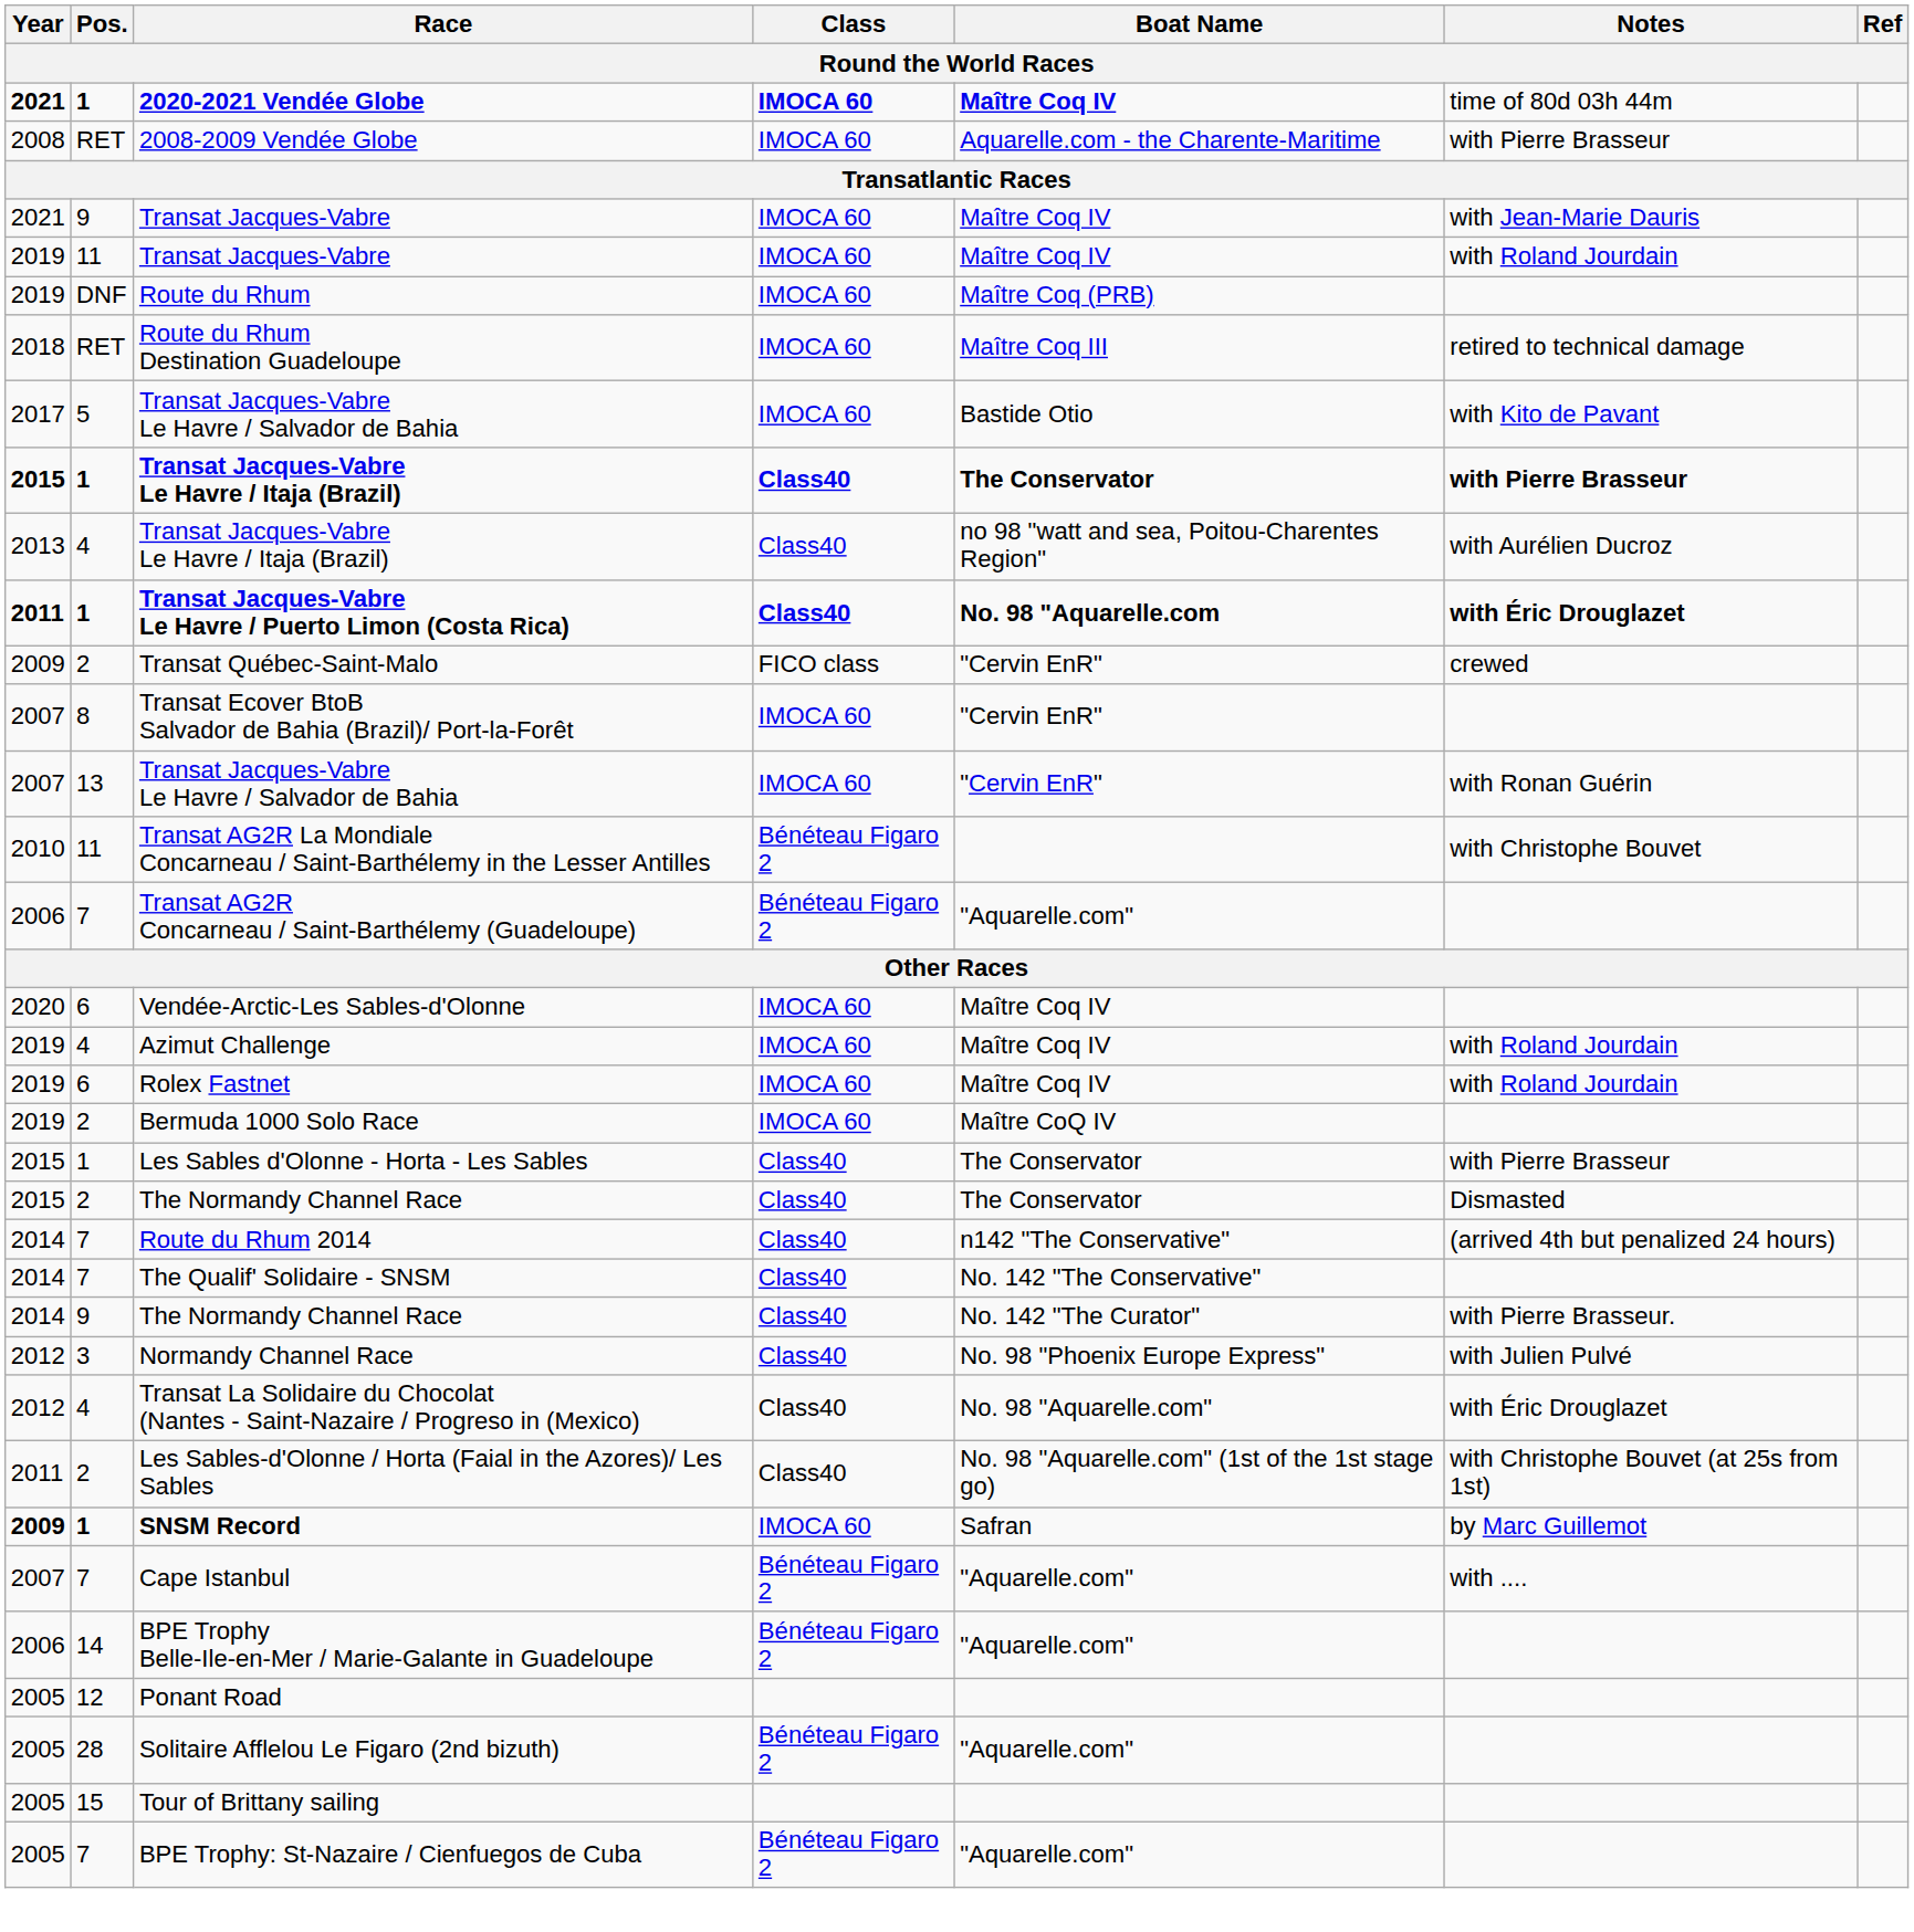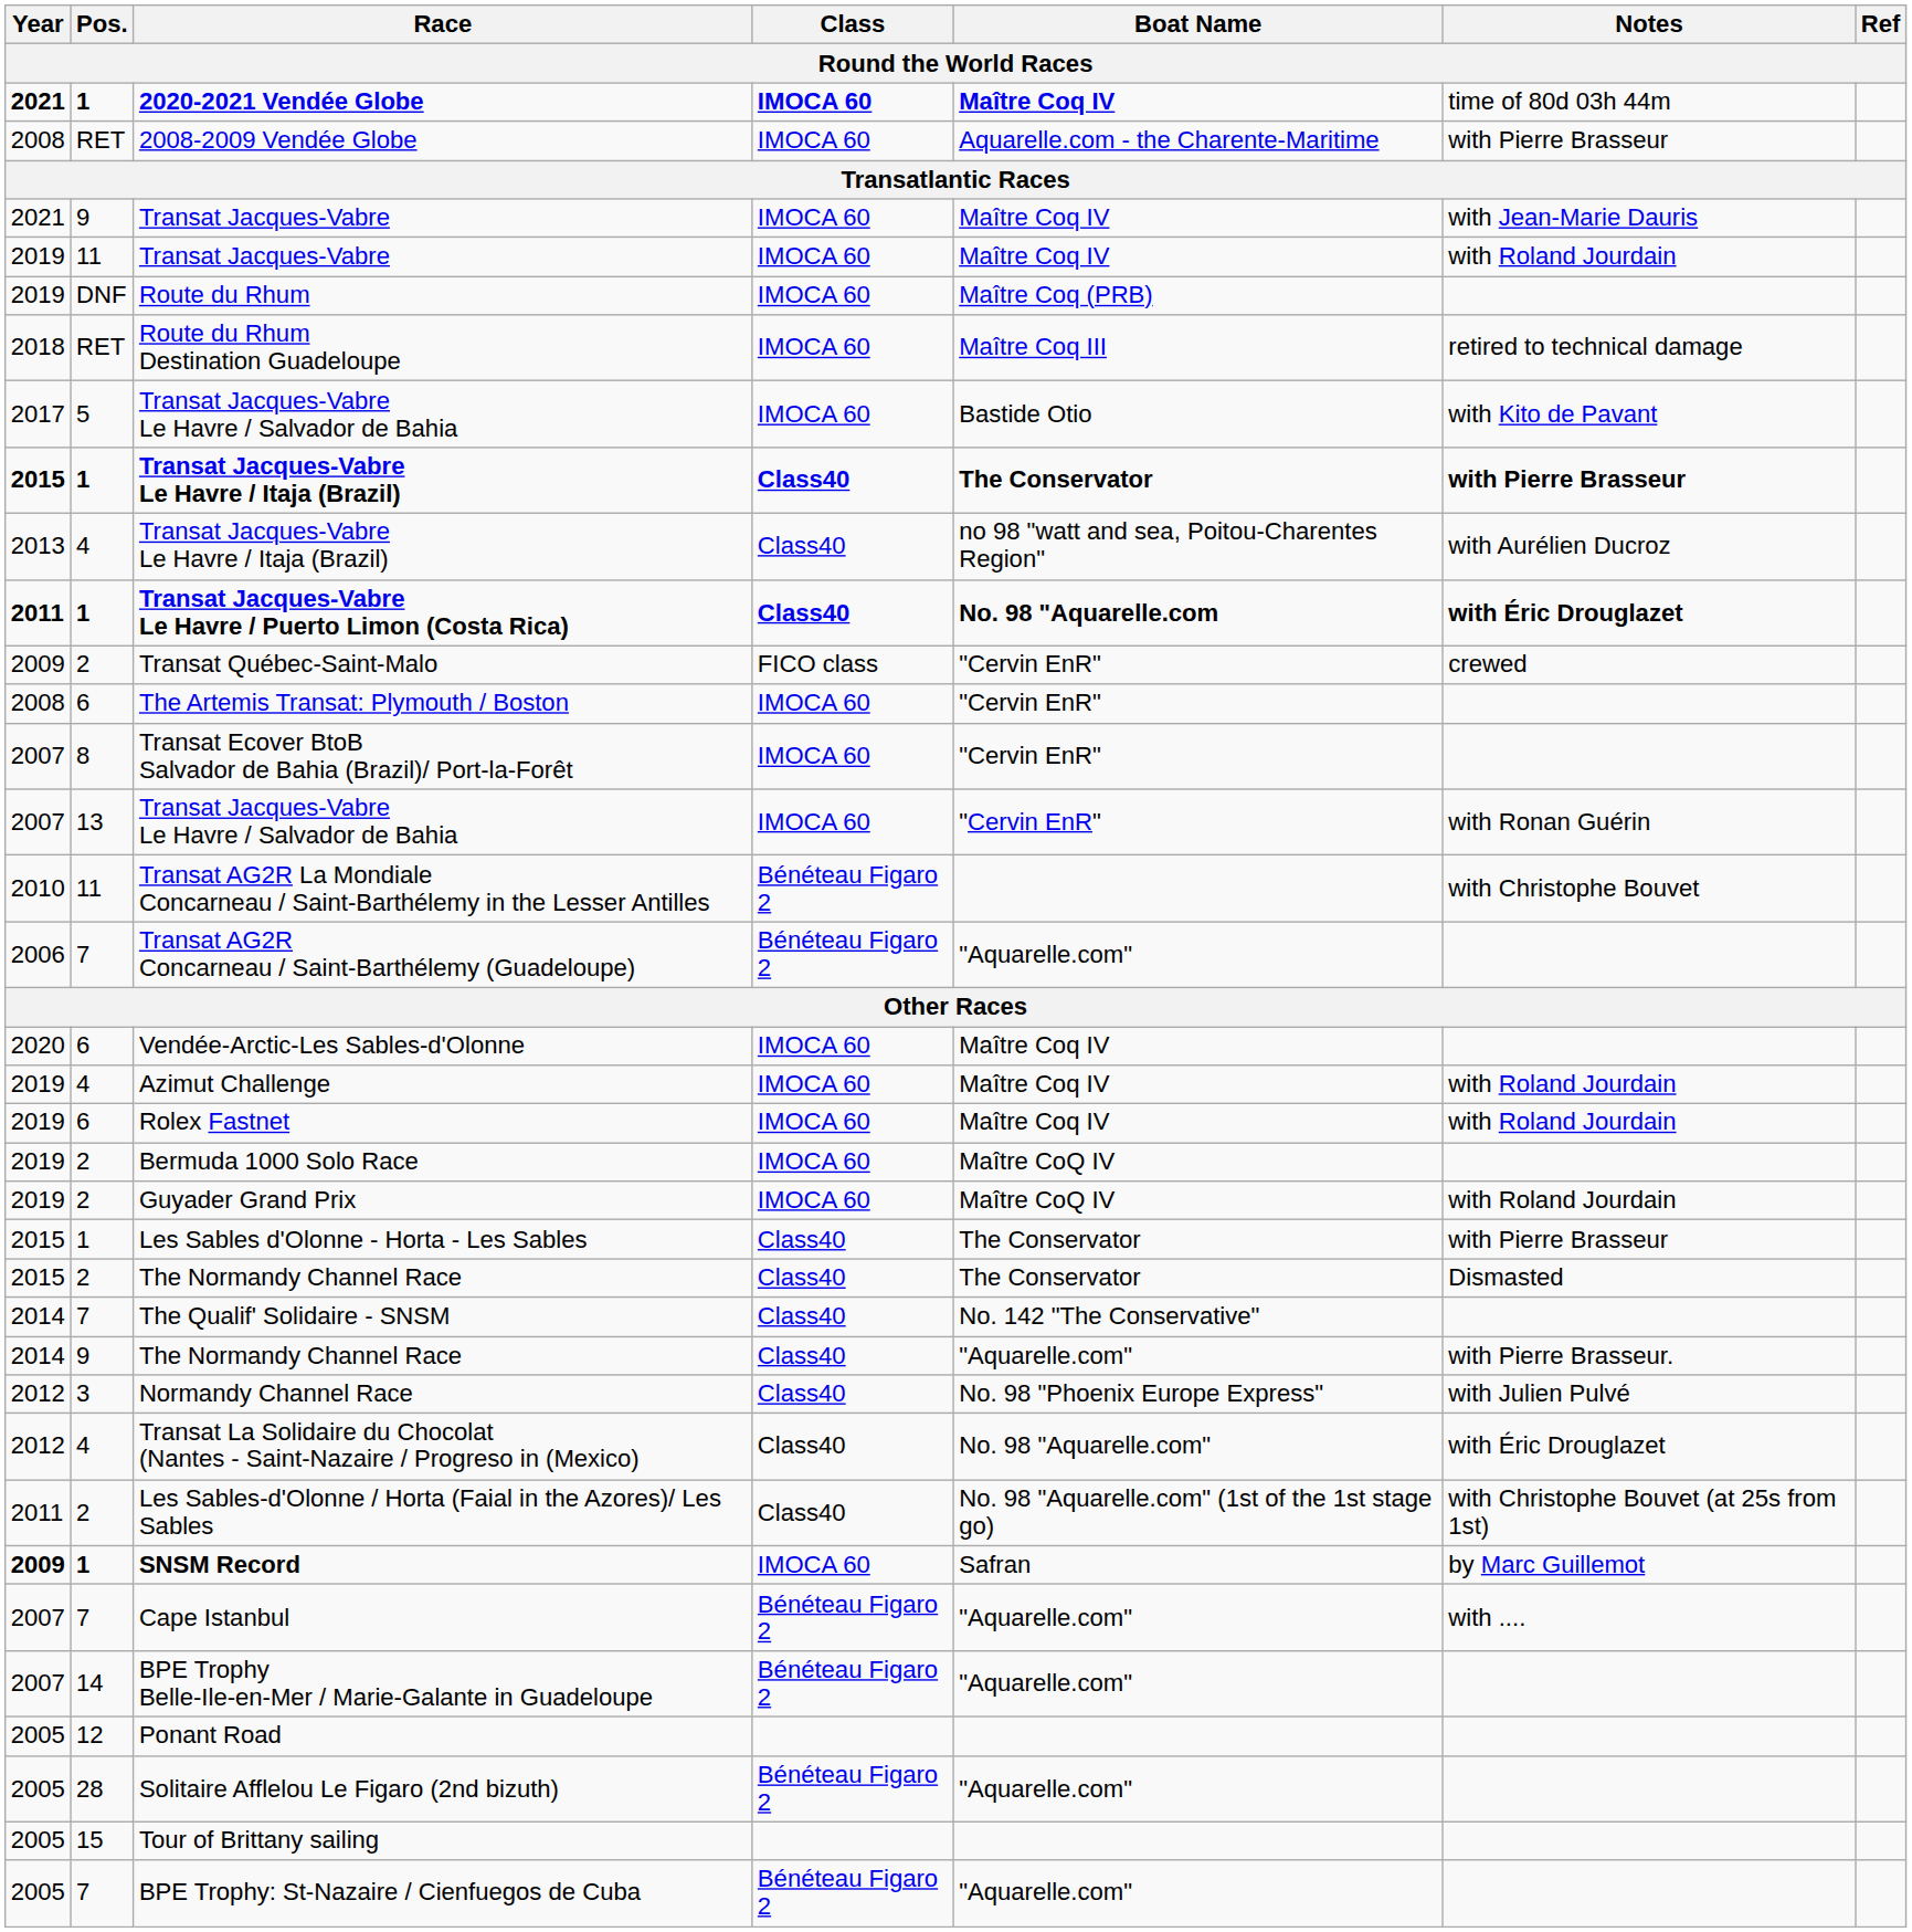 <table class="wikitable sortable">
 <tr>
 <th>Year</th>
 <th>Pos.</th>
 <th>Race</th>
 <th>Class</th>
 <th>Boat Name</th>
 <th>Notes</th>
 <th>Ref</th>
 </tr>
 <tr>
 <th colspan="7">Round the World Races</th>
 </tr>
 <tr>
 <td><strong>2021</strong></td>
 <td><strong>1</strong></td>
 <td><strong><a href='#'>2020-2021 Vendée Globe</a></strong></td>
 <td><strong><a href='#'>IMOCA 60</a></strong></td>
 <td><strong><a href='#'>Maître Coq IV</a></strong></td>
 <td>time of 80d 03h 44m</td>
 <td></td>
 </tr>
 <tr>
 <td>2008</td>
 <td>RET</td>
 <td><a href='#'>2008-2009 Vendée Globe</a></td>
 <td><a href='#'>IMOCA 60</a></td>
 <td><a href='#'>Aquarelle.com - the Charente-Maritime</a></td>
 <td>with Pierre Brasseur</td>
 <td></td>
 </tr>
 <tr>
 <th colspan="7">Transatlantic Races</th>
 </tr>
 <tr>
 <td>2021</td>
 <td>9</td>
 <td><a href='#'>Transat Jacques-Vabre</a></td>
 <td><a href='#'>IMOCA 60</a></td>
 <td><a href='#'>Maître Coq IV</a></td>
 <td>with <a href='#'>Jean-Marie Dauris</a></td>
 <td></td>
 </tr>
 <tr>
 <td>2019</td>
 <td>11</td>
 <td><a href='#'>Transat Jacques-Vabre</a></td>
 <td><a href='#'>IMOCA 60</a></td>
 <td><a href='#'>Maître Coq IV</a></td>
 <td>with <a href='#'>Roland Jourdain</a></td>
 <td></td>
 </tr>
 <tr>
 <td>2019</td>
 <td>DNF</td>
 <td><a href='#'>Route du Rhum</a></td>
 <td><a href='#'>IMOCA 60</a></td>
 <td><a href='#'>Maître Coq (PRB)</a></td>
 <td></td>
 <td></td>
 </tr>
 <tr>
 <td>2018</td>
 <td>RET</td>
 <td><a href='#'>Route du Rhum</a><br>Destination Guadeloupe</td>
 <td><a href='#'>IMOCA 60</a></td>
 <td><a href='#'>Maître Coq III</a></td>
 <td>retired to technical damage</td>
 <td></td>
 </tr>
 <tr>
 <td>2017</td>
 <td>5</td>
 <td><a href='#'>Transat Jacques-Vabre</a><br>Le Havre / Salvador de Bahia</td>
 <td><a href='#'>IMOCA 60</a></td>
 <td>Bastide Otio</td>
 <td>with <a href='#'>Kito de Pavant</a></td>
 <td></td>
 </tr>
 <tr>
 <td><strong>2015</strong></td>
 <td><strong>1</strong></td>
 <td><strong><a href='#'>Transat Jacques-Vabre</a><br>Le Havre / Itaja (Brazil)</strong></td>
 <td><strong><a href='#'>Class40</a></strong></td>
 <td><strong>The Conservator</strong></td>
 <td><strong>with Pierre Brasseur</strong></td>
 <td></td>
 </tr>
 <tr>
 <td>2013</td>
 <td>4</td>
 <td><a href='#'>Transat Jacques-Vabre</a><br>Le Havre / Itaja (Brazil)</td>
 <td><a href='#'>Class40</a></td>
 <td>no 98 "watt and sea, Poitou-Charentes Region"</td>
 <td>with Aurélien Ducroz</td>
 <td></td>
 </tr>
 <tr>
 <td><strong>2011</strong></td>
 <td><strong>1</strong></td>
 <td><strong><a href='#'>Transat Jacques-Vabre</a><br>Le Havre / Puerto Limon (Costa Rica)</strong></td>
 <td><strong><a href='#'>Class40</a></strong></td>
 <td><strong>No. 98 "Aquarelle.com</strong></td>
 <td><strong>with Éric Drouglazet</strong></td>
 <td></td>
 </tr>
 <tr>
 <td>2009</td>
 <td>2</td>
 <td>Transat Québec-Saint-Malo</td>
 <td>FICO class</td>
 <td>"Cervin EnR"</td>
 <td>crewed</td>
 <td></td>
 </tr>
 <tr>
+<td>2008</td>
+<td>6</td>
+<td><a href='#'>The Artemis Transat: Plymouth / Boston</a></td>
+<td><a href='#'>IMOCA 60</a></td>
+<td>"Cervin EnR"</td>
+<td></td>
+<td></td>
+</tr>
+<tr>
 <td>2007</td>
 <td>8</td>
 <td>Transat Ecover BtoB<br>Salvador de Bahia (Brazil)/ Port-la-Forêt</td>
 <td><a href='#'>IMOCA 60</a></td>
 <td>"Cervin EnR"</td>
 <td></td>
 <td></td>
 </tr>
 <tr>
 <td>2007</td>
 <td>13</td>
 <td><a href='#'>Transat Jacques-Vabre</a><br>Le Havre / Salvador de Bahia</td>
 <td><a href='#'>IMOCA 60</a></td>
 <td>"<a href='#'>Cervin EnR</a>"</td>
 <td>with Ronan Guérin</td>
 <td></td>
 </tr>
 <tr>
 <td>2010</td>
 <td>11</td>
 <td><a href='#'>Transat AG2R</a> La Mondiale<br>Concarneau / Saint-Barthélemy in the Lesser Antilles</td>
 <td><a href='#'>Bénéteau Figaro 2</a></td>
 <td></td>
 <td>with Christophe Bouvet</td>
 <td></td>
 </tr>
 <tr>
 <td>2006</td>
 <td>7</td>
 <td><a href='#'>Transat AG2R</a><br>Concarneau / Saint-Barthélemy (Guadeloupe)</td>
 <td><a href='#'>Bénéteau Figaro 2</a></td>
 <td>"Aquarelle.com"</td>
 <td></td>
 <td></td>
 </tr>
 <tr>
 <th colspan="7">Other Races</th>
 </tr>
 <tr>
 <td>2020</td>
 <td>6</td>
 <td>Vendée-Arctic-Les Sables-d'Olonne</td>
 <td><a href='#'>IMOCA 60</a></td>
 <td>Maître Coq IV</td>
 <td></td>
 <td></td>
 </tr>
 <tr>
 <td>2019</td>
 <td>4</td>
 <td>Azimut Challenge</td>
 <td><a href='#'>IMOCA 60</a></td>
 <td>Maître Coq IV</td>
 <td>with <a href='#'>Roland Jourdain</a></td>
 <td></td>
 </tr>
 <tr>
 <td>2019</td>
 <td>6</td>
 <td>Rolex <a href='#'>Fastnet</a></td>
 <td><a href='#'>IMOCA 60</a></td>
 <td>Maître Coq IV</td>
 <td>with <a href='#'>Roland Jourdain</a></td>
 <td></td>
 </tr>
 <tr>
 <td>2019</td>
 <td>2</td>
 <td>Bermuda 1000 Solo Race</td>
 <td><a href='#'>IMOCA 60</a></td>
 <td>Maître CoQ IV</td>
 <td></td>
 <td></td>
 </tr>
 <tr>
+<td>2019</td>
+<td>2</td>
+<td>Guyader Grand Prix</td>
+<td><a href='#'>IMOCA 60</a></td>
+<td>Maître CoQ IV</td>
+<td>with Roland Jourdain</td>
+<td></td>
+</tr>
+<tr>
 <td>2015</td>
 <td>1</td>
 <td>Les Sables d'Olonne - Horta - Les Sables</td>
 <td><a href='#'>Class40</a></td>
 <td>The Conservator</td>
 <td>with Pierre Brasseur</td>
 <td></td>
 </tr>
 <tr>
 <td>2015</td>
 <td>2</td>
 <td>The Normandy Channel Race</td>
 <td><a href='#'>Class40</a></td>
 <td>The Conservator</td>
 <td>Dismasted</td>
 <td></td>
 </tr>
 <tr>
 <td>2014</td>
 <td>7</td>
-<td><a href='#'>Route du Rhum</a> 2014</td>
-<td><a href='#'>Class40</a></td>
-<td>n142 "The Conservative"</td>
-<td>(arrived 4th but penalized 24 hours)</td>
-<td></td>
-</tr>
-<tr>
-<td>2014</td>
-<td>7</td>
 <td>The Qualif' Solidaire - SNSM</td>
 <td><a href='#'>Class40</a></td>
 <td>No. 142 "The Conservative"</td>
 <td></td>
 <td></td>
 </tr>
 <tr>
 <td>2014</td>
 <td>9</td>
 <td>The Normandy Channel Race</td>
 <td><a href='#'>Class40</a></td>
-<td>No. 142 "The Curator"</td>
+<td>"Aquarelle.com"</td>
 <td>with Pierre Brasseur.</td>
 <td></td>
 </tr>
 <tr>
 <td>2012</td>
 <td>3</td>
 <td>Normandy Channel Race</td>
 <td><a href='#'>Class40</a></td>
 <td>No. 98 "Phoenix Europe Express"</td>
 <td>with Julien Pulvé</td>
 <td></td>
 </tr>
 <tr>
 <td>2012</td>
 <td>4</td>
 <td>Transat La Solidaire du Chocolat<br>(Nantes - Saint-Nazaire / Progreso in (Mexico)</td>
 <td>Class40</td>
 <td>No. 98 "Aquarelle.com"</td>
 <td>with Éric Drouglazet</td>
 <td></td>
 </tr>
 <tr>
 <td>2011</td>
 <td>2</td>
 <td>Les Sables-d'Olonne / Horta (Faial in the Azores)/ Les Sables</td>
 <td>Class40</td>
 <td>No. 98 "Aquarelle.com" (1st of the 1st stage go)</td>
 <td>with Christophe Bouvet (at 25s from 1st)</td>
 <td></td>
 </tr>
 <tr>
 <td><strong>2009</strong></td>
 <td><strong>1</strong></td>
 <td><strong>SNSM Record</strong></td>
 <td><a href='#'>IMOCA 60</a></td>
 <td>Safran</td>
 <td>by <a href='#'>Marc Guillemot</a></td>
 <td></td>
 </tr>
 <tr>
 <td>2007</td>
 <td>7</td>
 <td>Cape Istanbul</td>
 <td><a href='#'>Bénéteau Figaro 2</a></td>
 <td>"Aquarelle.com"</td>
 <td>with ....</td>
 <td></td>
 </tr>
 <tr>
-<td>2006</td>
+<td>2007</td>
 <td>14</td>
 <td>BPE Trophy<br>Belle-Ile-en-Mer / Marie-Galante in Guadeloupe</td>
 <td><a href='#'>Bénéteau Figaro 2</a></td>
 <td>"Aquarelle.com"</td>
 <td></td>
 <td></td>
 </tr>
 <tr>
 <td>2005</td>
 <td>12</td>
 <td>Ponant Road</td>
 <td></td>
 <td></td>
 <td></td>
 <td></td>
 </tr>
 <tr>
 <td>2005</td>
 <td>28</td>
 <td>Solitaire Afflelou Le Figaro (2nd bizuth)</td>
 <td><a href='#'>Bénéteau Figaro 2</a></td>
 <td>"Aquarelle.com"</td>
 <td></td>
 <td></td>
 </tr>
 <tr>
 <td>2005</td>
 <td>15</td>
 <td>Tour of Brittany sailing</td>
 <td></td>
 <td></td>
 <td></td>
 <td></td>
 </tr>
 <tr>
 <td>2005</td>
 <td>7</td>
 <td>BPE Trophy: St-Nazaire / Cienfuegos de Cuba</td>
 <td><a href='#'>Bénéteau Figaro 2</a></td>
 <td>"Aquarelle.com"</td>
 <td></td>
 <td></td>
 </tr>
 </table>
